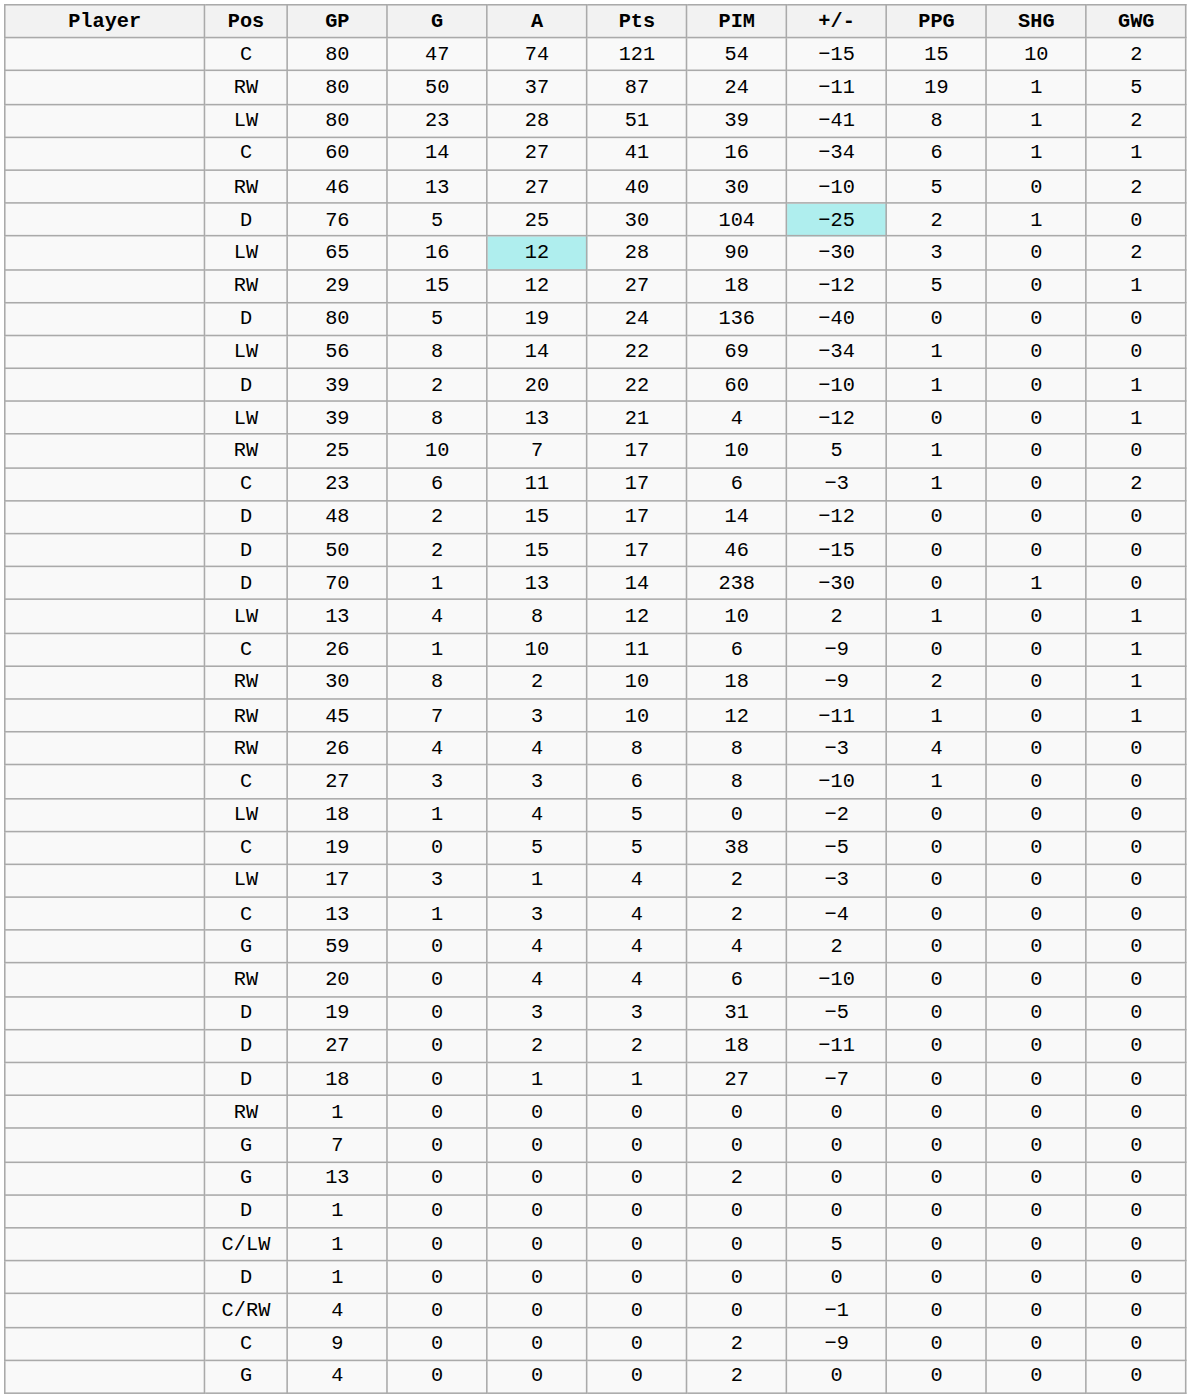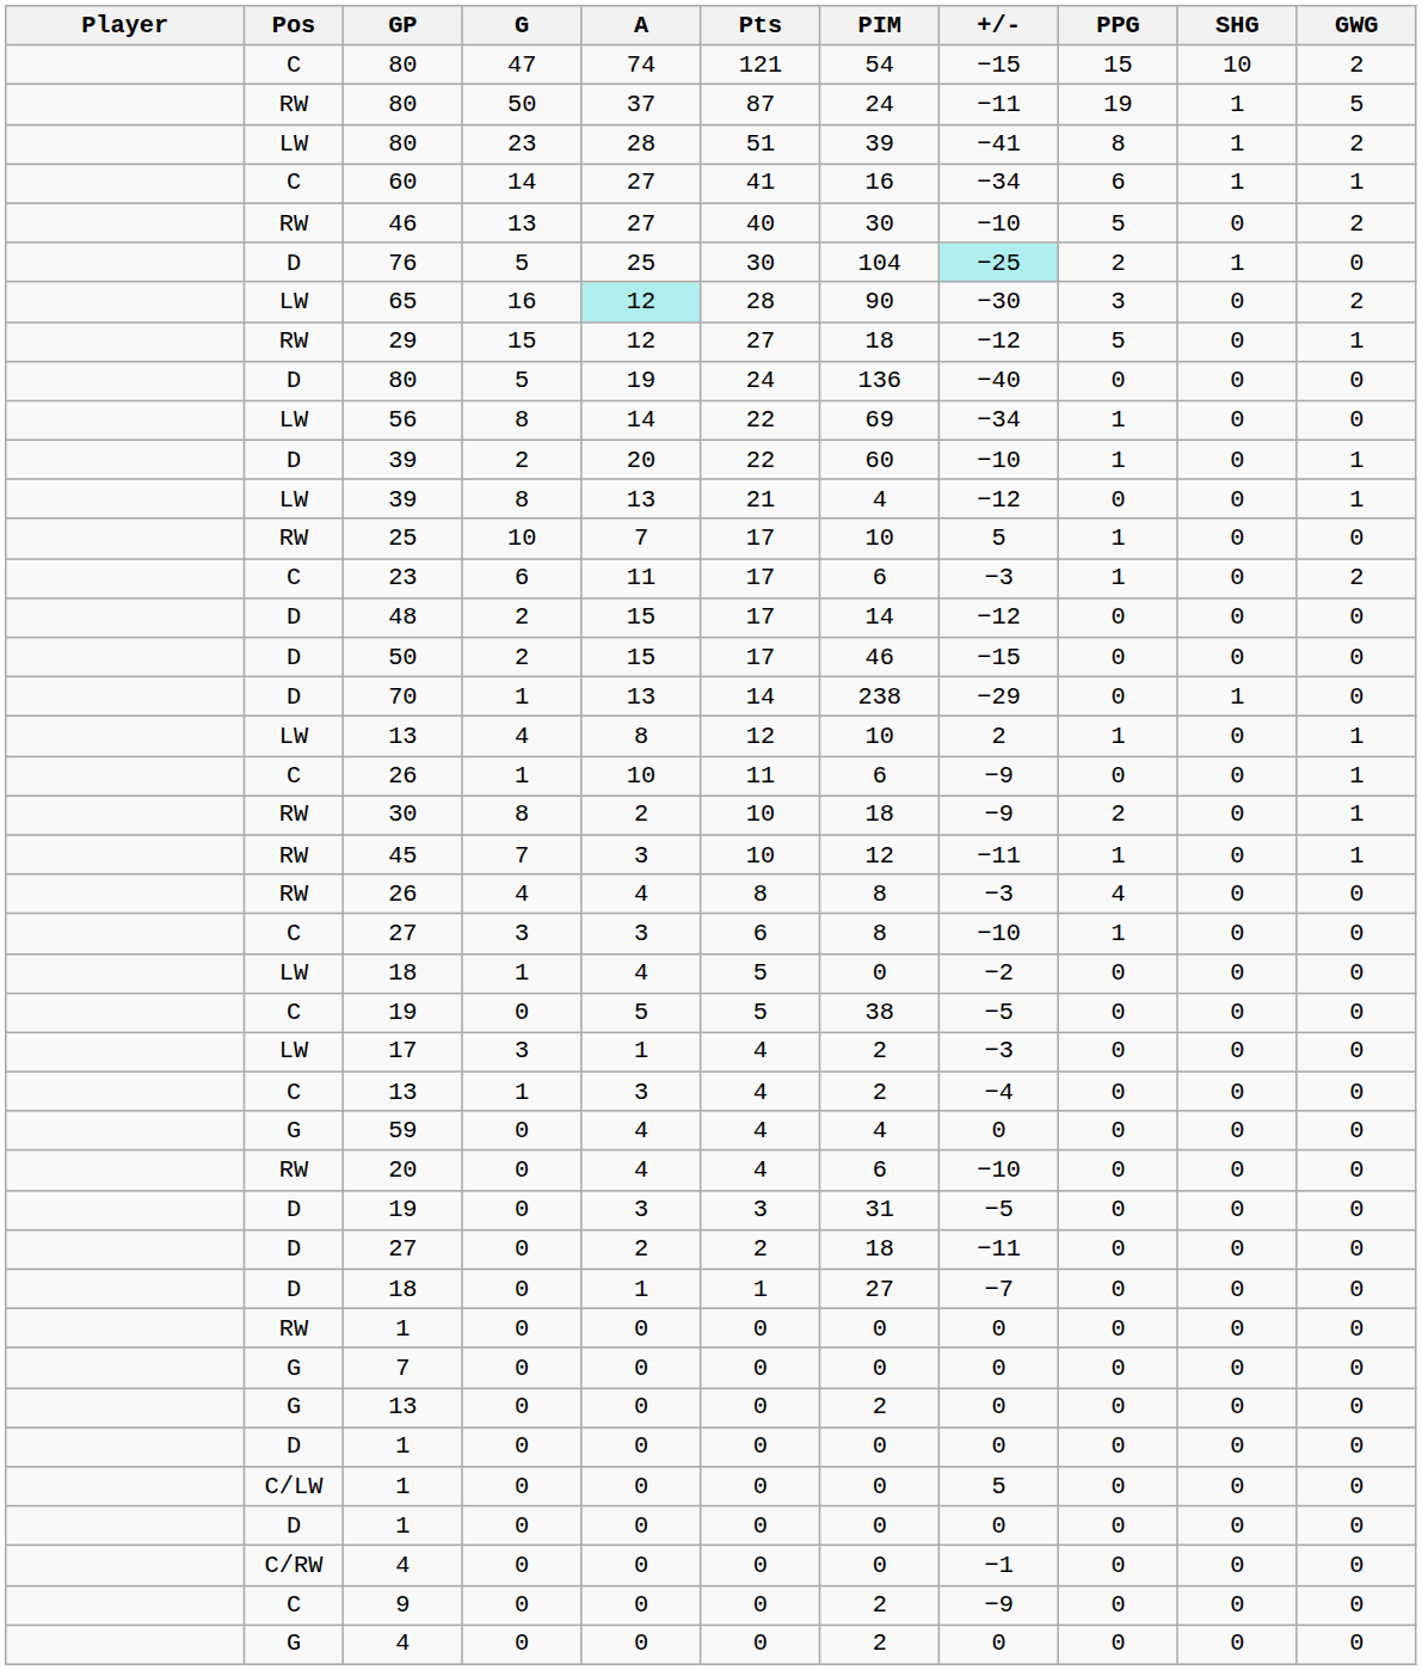 <table class="wikitable sortable" width="60%">
 <tr ALIGN="center">
 <th bgcolor="#DDDDFF" width="10%">Player</th>
 <th bgcolor="#DDDDFF" width="3%" title="Position">Pos</th>
 <th bgcolor="#DDDDFF" width="5%" title="Games played">GP</th>
 <th bgcolor="#DDDDFF" width="5%" title="Goals">G</th>
 <th bgcolor="#DDDDFF" width="5%" title="Assists">A</th>
 <th bgcolor="#DDDDFF" width="5%" title="Points">Pts</th>
 <th bgcolor="#DDDDFF" width="5%" title="Penalties in Minutes">PIM</th>
 <th bgcolor="#DDDDFF" width="5%" title="Plus/Minus">+/-</th>
 <th bgcolor="#DDDDFF" width="5%" title="Power Play Goals">PPG</th>
 <th bgcolor="#DDDDFF" width="5%" title="Short-handed Goals">SHG</th>
 <th bgcolor="#DDDDFF" width="5%" title="Game-winning Goals">GWG</th>
 </tr>
 <tr align="center">
 <td align="right"></td>
 <td>C</td>
 <td>80</td>
 <td>47</td>
 <td>74</td>
 <td>121</td>
 <td>54</td>
 <td>−15</td>
 <td>15</td>
 <td>10</td>
 <td>2</td>
 </tr>
 <tr align="center">
 <td align="right"></td>
 <td>RW</td>
 <td>80</td>
 <td>50</td>
 <td>37</td>
 <td>87</td>
 <td>24</td>
 <td>−11</td>
 <td>19</td>
 <td>1</td>
 <td>5</td>
 </tr>
 <tr align="center">
 <td align="right"></td>
 <td>LW</td>
 <td>80</td>
 <td>23</td>
 <td>28</td>
 <td>51</td>
 <td>39</td>
 <td>−41</td>
 <td>8</td>
 <td>1</td>
 <td>2</td>
 </tr>
 <tr align="center">
 <td align="right"></td>
 <td>C</td>
 <td>60</td>
 <td>14</td>
 <td>27</td>
 <td>41</td>
 <td>16</td>
 <td>−34</td>
 <td>6</td>
 <td>1</td>
 <td>1</td>
 </tr>
 <tr align="center">
 <td align="right"></td>
 <td>RW</td>
 <td>46</td>
 <td>13</td>
 <td>27</td>
 <td>40</td>
 <td>30</td>
 <td>−10</td>
 <td>5</td>
 <td>0</td>
 <td>2</td>
 </tr>
 <tr align="center">
 <td align="right"></td>
 <td>D</td>
 <td>76</td>
 <td>5</td>
 <td>25</td>
 <td>30</td>
 <td>104</td>
 <td style="background: paleturquoise;">−25</td>
 <td>2</td>
 <td>1</td>
 <td>0</td>
 </tr>
 <tr align="center">
 <td align="right"></td>
 <td>LW</td>
 <td>65</td>
 <td>16</td>
 <td style="background: paleturquoise;">12</td>
 <td>28</td>
 <td>90</td>
 <td>−30</td>
 <td>3</td>
 <td>0</td>
 <td>2</td>
 </tr>
 <tr align="center">
 <td align="right"></td>
 <td>RW</td>
 <td>29</td>
 <td>15</td>
 <td>12</td>
 <td>27</td>
 <td>18</td>
 <td>−12</td>
 <td>5</td>
 <td>0</td>
 <td>1</td>
 </tr>
 <tr align="center">
 <td align="right"></td>
 <td>D</td>
 <td>80</td>
 <td>5</td>
 <td>19</td>
 <td>24</td>
 <td>136</td>
 <td>−40</td>
 <td>0</td>
 <td>0</td>
 <td>0</td>
 </tr>
 <tr align="center">
 <td align="right"></td>
 <td>LW</td>
 <td>56</td>
 <td>8</td>
 <td>14</td>
 <td>22</td>
 <td>69</td>
 <td>−34</td>
 <td>1</td>
 <td>0</td>
 <td>0</td>
 </tr>
 <tr align="center">
 <td align="right"></td>
 <td>D</td>
 <td>39</td>
 <td>2</td>
 <td>20</td>
 <td>22</td>
 <td>60</td>
 <td>−10</td>
 <td>1</td>
 <td>0</td>
 <td>1</td>
 </tr>
 <tr align="center">
 <td align="right"></td>
 <td>LW</td>
 <td>39</td>
 <td>8</td>
 <td>13</td>
 <td>21</td>
 <td>4</td>
 <td>−12</td>
 <td>0</td>
 <td>0</td>
 <td>1</td>
 </tr>
 <tr align="center">
 <td align="right"></td>
 <td>RW</td>
 <td>25</td>
 <td>10</td>
 <td>7</td>
 <td>17</td>
 <td>10</td>
 <td>5</td>
 <td>1</td>
 <td>0</td>
 <td>0</td>
 </tr>
 <tr align="center">
 <td align="right"></td>
 <td>C</td>
 <td>23</td>
 <td>6</td>
 <td>11</td>
 <td>17</td>
 <td>6</td>
 <td>−3</td>
 <td>1</td>
 <td>0</td>
 <td>2</td>
 </tr>
 <tr align="center">
 <td align="right"></td>
 <td>D</td>
 <td>48</td>
 <td>2</td>
 <td>15</td>
 <td>17</td>
 <td>14</td>
 <td>−12</td>
 <td>0</td>
 <td>0</td>
 <td>0</td>
 </tr>
 <tr align="center">
 <td align="right"></td>
 <td>D</td>
 <td>50</td>
 <td>2</td>
 <td>15</td>
 <td>17</td>
 <td>46</td>
 <td>−15</td>
 <td>0</td>
 <td>0</td>
 <td>0</td>
 </tr>
 <tr align="center">
 <td align="right"></td>
 <td>D</td>
 <td>70</td>
 <td>1</td>
 <td>13</td>
 <td>14</td>
 <td>238</td>
-<td>−30</td>
+<td>−29</td>
 <td>0</td>
 <td>1</td>
 <td>0</td>
 </tr>
 <tr align="center">
 <td align="right"></td>
 <td>LW</td>
 <td>13</td>
 <td>4</td>
 <td>8</td>
 <td>12</td>
 <td>10</td>
 <td>2</td>
 <td>1</td>
 <td>0</td>
 <td>1</td>
 </tr>
 <tr align="center">
 <td align="right"></td>
 <td>C</td>
 <td>26</td>
 <td>1</td>
 <td>10</td>
 <td>11</td>
 <td>6</td>
 <td>−9</td>
 <td>0</td>
 <td>0</td>
 <td>1</td>
 </tr>
 <tr align="center">
 <td align="right"></td>
 <td>RW</td>
 <td>30</td>
 <td>8</td>
 <td>2</td>
 <td>10</td>
 <td>18</td>
 <td>−9</td>
 <td>2</td>
 <td>0</td>
 <td>1</td>
 </tr>
 <tr align="center">
 <td align="right"></td>
 <td>RW</td>
 <td>45</td>
 <td>7</td>
 <td>3</td>
 <td>10</td>
 <td>12</td>
 <td>−11</td>
 <td>1</td>
 <td>0</td>
 <td>1</td>
 </tr>
 <tr align="center">
 <td align="right"></td>
 <td>RW</td>
 <td>26</td>
 <td>4</td>
 <td>4</td>
 <td>8</td>
 <td>8</td>
 <td>−3</td>
 <td>4</td>
 <td>0</td>
 <td>0</td>
 </tr>
 <tr align="center">
 <td align="right"></td>
 <td>C</td>
 <td>27</td>
 <td>3</td>
 <td>3</td>
 <td>6</td>
 <td>8</td>
 <td>−10</td>
 <td>1</td>
 <td>0</td>
 <td>0</td>
 </tr>
 <tr align="center">
 <td align="right"></td>
 <td>LW</td>
 <td>18</td>
 <td>1</td>
 <td>4</td>
 <td>5</td>
 <td>0</td>
 <td>−2</td>
 <td>0</td>
 <td>0</td>
 <td>0</td>
 </tr>
 <tr align="center">
 <td align="right"></td>
 <td>C</td>
 <td>19</td>
 <td>0</td>
 <td>5</td>
 <td>5</td>
 <td>38</td>
 <td>−5</td>
 <td>0</td>
 <td>0</td>
 <td>0</td>
 </tr>
 <tr align="center">
 <td align="right"></td>
 <td>LW</td>
 <td>17</td>
 <td>3</td>
 <td>1</td>
 <td>4</td>
 <td>2</td>
 <td>−3</td>
 <td>0</td>
 <td>0</td>
 <td>0</td>
 </tr>
 <tr align="center">
 <td align="right"></td>
 <td>C</td>
 <td>13</td>
 <td>1</td>
 <td>3</td>
 <td>4</td>
 <td>2</td>
 <td>−4</td>
 <td>0</td>
 <td>0</td>
 <td>0</td>
 </tr>
 <tr align="center">
 <td align="right"></td>
 <td>G</td>
 <td>59</td>
 <td>0</td>
 <td>4</td>
 <td>4</td>
 <td>4</td>
-<td>2</td>
+<td>0</td>
 <td>0</td>
 <td>0</td>
 <td>0</td>
 </tr>
 <tr align="center">
 <td align="right"></td>
 <td>RW</td>
 <td>20</td>
 <td>0</td>
 <td>4</td>
 <td>4</td>
 <td>6</td>
 <td>−10</td>
 <td>0</td>
 <td>0</td>
 <td>0</td>
 </tr>
 <tr align="center">
 <td align="right"></td>
 <td>D</td>
 <td>19</td>
 <td>0</td>
 <td>3</td>
 <td>3</td>
 <td>31</td>
 <td>−5</td>
 <td>0</td>
 <td>0</td>
 <td>0</td>
 </tr>
 <tr align="center">
 <td align="right"></td>
 <td>D</td>
 <td>27</td>
 <td>0</td>
 <td>2</td>
 <td>2</td>
 <td>18</td>
 <td>−11</td>
 <td>0</td>
 <td>0</td>
 <td>0</td>
 </tr>
 <tr align="center">
 <td align="right"></td>
 <td>D</td>
 <td>18</td>
 <td>0</td>
 <td>1</td>
 <td>1</td>
 <td>27</td>
 <td>−7</td>
 <td>0</td>
 <td>0</td>
 <td>0</td>
 </tr>
 <tr align="center">
 <td align="right"></td>
 <td>RW</td>
 <td>1</td>
 <td>0</td>
 <td>0</td>
 <td>0</td>
 <td>0</td>
 <td>0</td>
 <td>0</td>
 <td>0</td>
 <td>0</td>
 </tr>
 <tr align="center">
 <td align="right"></td>
 <td>G</td>
 <td>7</td>
 <td>0</td>
 <td>0</td>
 <td>0</td>
 <td>0</td>
 <td>0</td>
 <td>0</td>
 <td>0</td>
 <td>0</td>
 </tr>
 <tr align="center">
 <td align="right"></td>
 <td>G</td>
 <td>13</td>
 <td>0</td>
 <td>0</td>
 <td>0</td>
 <td>2</td>
 <td>0</td>
 <td>0</td>
 <td>0</td>
 <td>0</td>
 </tr>
 <tr align="center">
 <td align="right"></td>
 <td>D</td>
 <td>1</td>
 <td>0</td>
 <td>0</td>
 <td>0</td>
 <td>0</td>
 <td>0</td>
 <td>0</td>
 <td>0</td>
 <td>0</td>
 </tr>
 <tr align="center">
 <td align="right"></td>
 <td>C/LW</td>
 <td>1</td>
 <td>0</td>
 <td>0</td>
 <td>0</td>
 <td>0</td>
 <td>5</td>
 <td>0</td>
 <td>0</td>
 <td>0</td>
 </tr>
 <tr align="center">
 <td align="right"></td>
 <td>D</td>
 <td>1</td>
 <td>0</td>
 <td>0</td>
 <td>0</td>
 <td>0</td>
 <td>0</td>
 <td>0</td>
 <td>0</td>
 <td>0</td>
 </tr>
 <tr align="center">
 <td align="right"></td>
 <td>C/RW</td>
 <td>4</td>
 <td>0</td>
 <td>0</td>
 <td>0</td>
 <td>0</td>
 <td>−1</td>
 <td>0</td>
 <td>0</td>
 <td>0</td>
 </tr>
 <tr align="center">
 <td align="right"></td>
 <td>C</td>
 <td>9</td>
 <td>0</td>
 <td>0</td>
 <td>0</td>
 <td>2</td>
 <td>−9</td>
 <td>0</td>
 <td>0</td>
 <td>0</td>
 </tr>
 <tr align="center">
 <td align="right"></td>
 <td>G</td>
 <td>4</td>
 <td>0</td>
 <td>0</td>
 <td>0</td>
 <td>2</td>
 <td>0</td>
 <td>0</td>
 <td>0</td>
 <td>0</td>
 </tr>
 </table>
